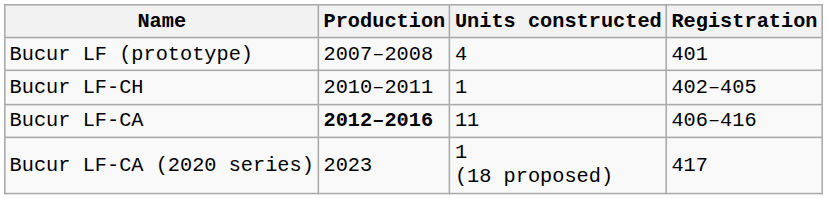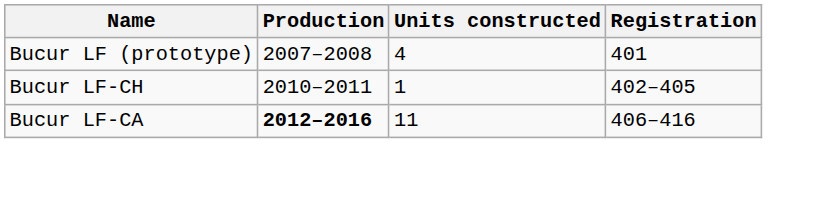 <table class="wikitable">
 <tr>
 <th>Name</th>
 <th>Production</th>
 <th>Units constructed</th>
 <th>Registration</th>
 </tr>
 <tr>
 <td>Bucur LF (prototype)</td>
 <td>2007–2008</td>
 <td>4</td>
 <td>401</td>
 </tr>
 <tr>
 <td>Bucur LF-CH</td>
 <td>2010–2011</td>
 <td>1</td>
 <td>402–405</td>
 </tr>
 <tr>
 <td>Bucur LF-CA</td>
 <td><strong>2012–2016</strong></td>
 <td>11</td>
 <td>406–416</td>
 </tr>
-<tr>
-<td>Bucur LF-CA (2020 series)</td>
-<td>2023</td>
-<td>1<br>(18 proposed)</td>
-<td>417</td>
-</tr>
 </table>
